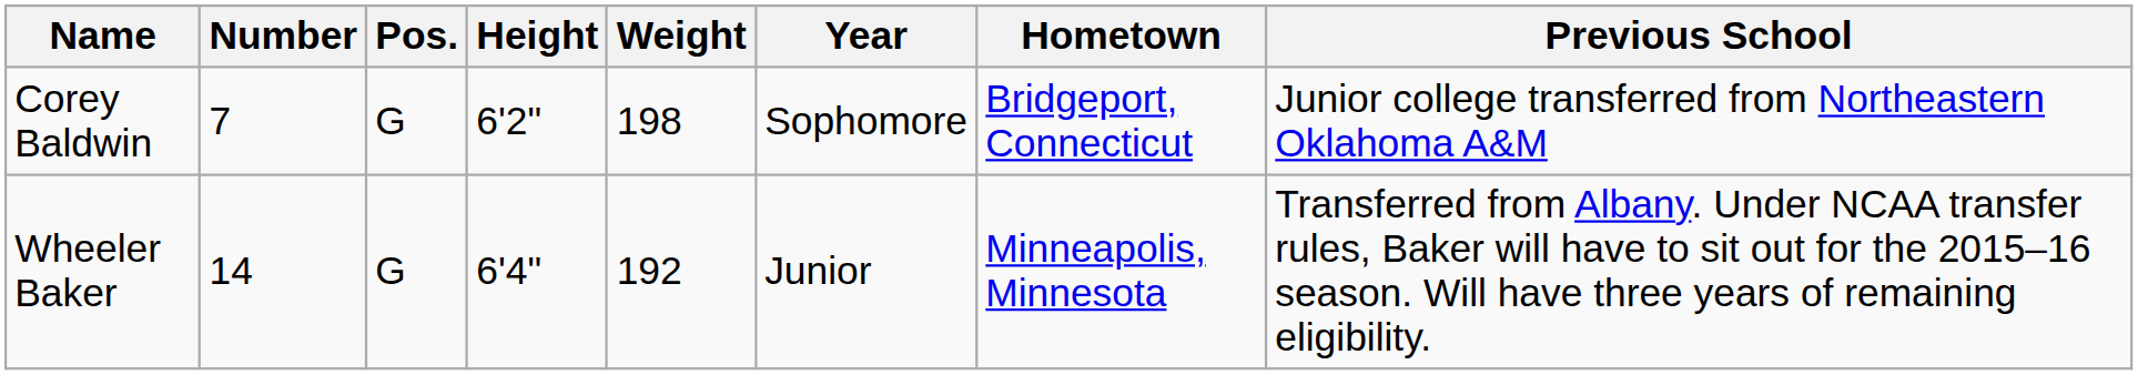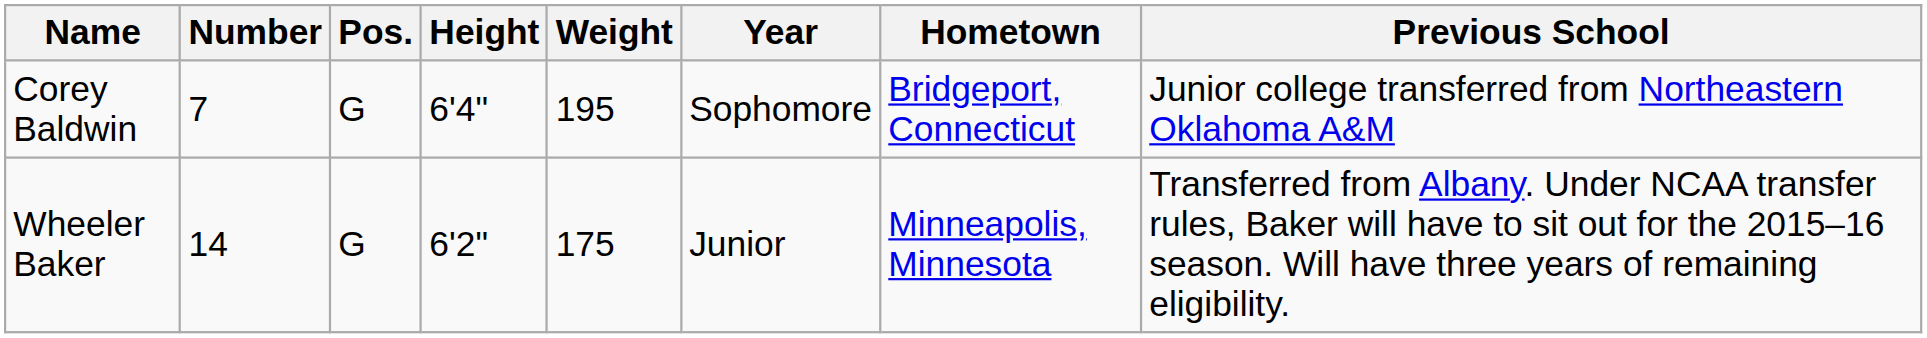 <table class="wikitable sortable" border="1">
 <tr>
 <th>Name</th>
 <th>Number</th>
 <th>Pos.</th>
 <th>Height</th>
 <th>Weight</th>
 <th>Year</th>
 <th>Hometown</th>
 <th class="unsortable">Previous School</th>
 </tr>
 <tr>
 <td>Corey Baldwin</td>
 <td>7</td>
 <td>G</td>
-<td>6'2"</td>
-<td>198</td>
+<td>6'4"</td>
+<td>195</td>
 <td>Sophomore</td>
 <td><a href='#'>Bridgeport, Connecticut</a></td>
 <td>Junior college transferred from <a href='#'>Northeastern Oklahoma A&M</a></td>
 </tr>
 <tr>
 <td>Wheeler Baker</td>
 <td>14</td>
 <td>G</td>
-<td>6'4"</td>
-<td>192</td>
+<td>6'2"</td>
+<td>175</td>
 <td>Junior</td>
 <td><a href='#'>Minneapolis, Minnesota</a></td>
 <td>Transferred from <a href='#'>Albany</a>. Under NCAA transfer rules, Baker will have to sit out for the 2015–16 season. Will have three years of remaining eligibility.</td>
 </tr>
 </table>
